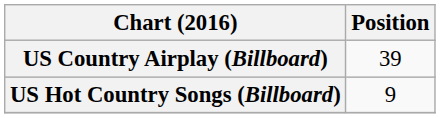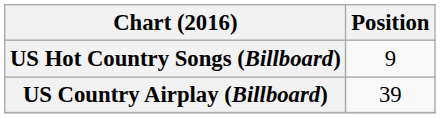 <table class="wikitable sortable plainrowheaders" style="text-align:center">
 <tr>
 <th scope="col">Chart (2016)</th>
 <th scope="col">Position</th>
 </tr>
 <tr>
+<th scope="row">US Hot Country Songs (<em>Billboard</em>)</th>
+<td>9</td>
+</tr>
+<tr>
 <th scope="row">US Country Airplay (<em>Billboard</em>)</th>
 <td>39</td>
 </tr>
 <tr>
-<th scope="row">US Hot Country Songs (<em>Billboard</em>)</th>
-<td>9</td>
-</tr>
-<tr>
 </tr>
 </table>
